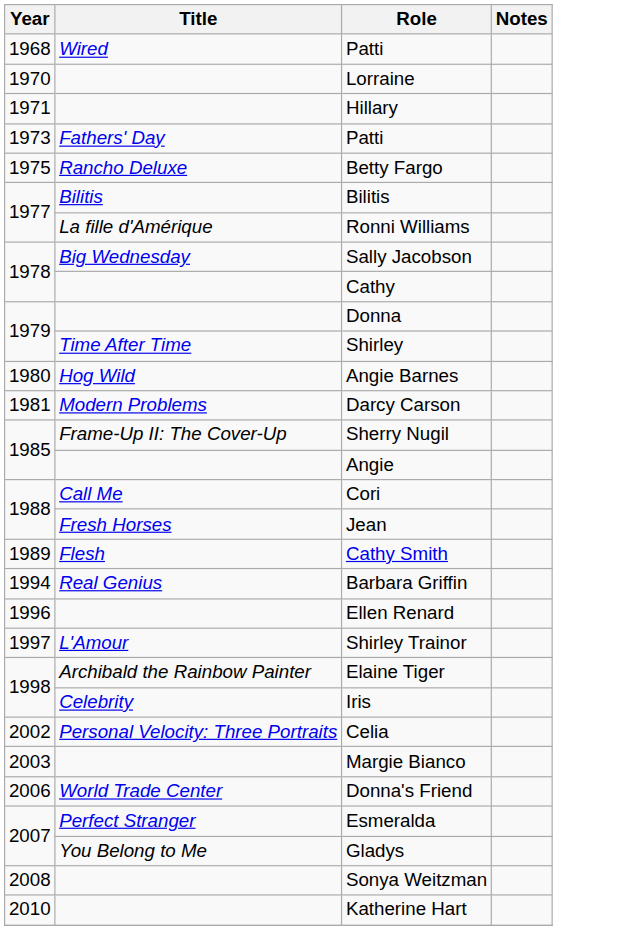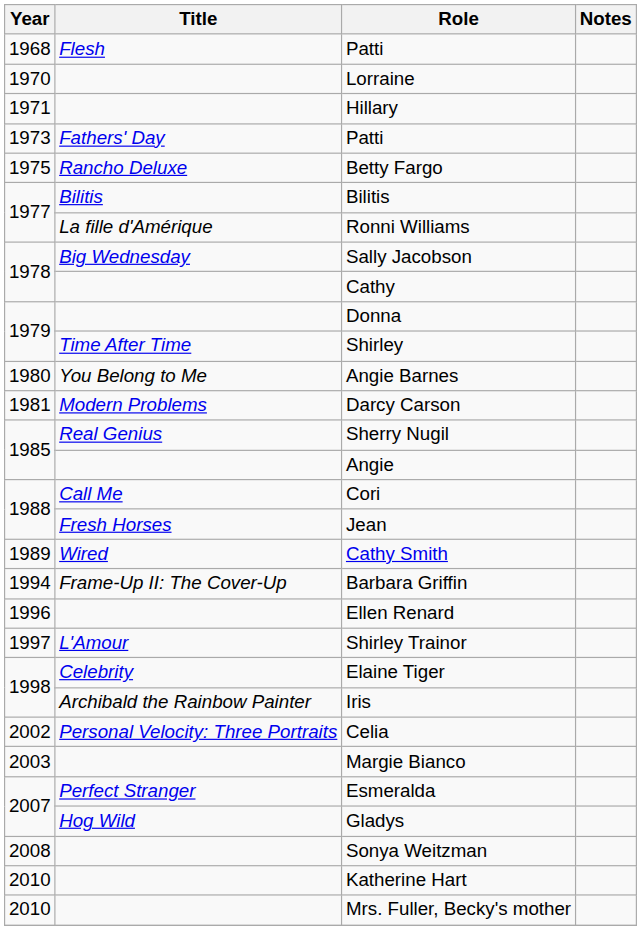 <table class="wikitable sortable">
 <tr>
 <th>Year</th>
 <th>Title</th>
 <th>Role</th>
 <th class="unsortable">Notes</th>
 </tr>
 <tr>
 <td>1968</td>
-<td><em><a href='#'>Wired</a></em></td>
+<td><em><a href='#'>Flesh</a></em></td>
 <td>Patti</td>
 <td></td>
 </tr>
 <tr>
 <td>1970</td>
 <td><em></em></td>
 <td>Lorraine</td>
 <td></td>
 </tr>
 <tr>
 <td>1971</td>
 <td><em></em></td>
 <td>Hillary</td>
 <td></td>
 </tr>
 <tr>
 <td>1973</td>
 <td><em><a href='#'>Fathers' Day</a></em></td>
 <td>Patti</td>
 <td></td>
 </tr>
 <tr>
 <td>1975</td>
 <td><em><a href='#'>Rancho Deluxe</a></em></td>
 <td>Betty Fargo</td>
 <td></td>
 </tr>
 <tr>
 <td rowspan=2>1977</td>
 <td><em><a href='#'>Bilitis</a></em></td>
 <td>Bilitis</td>
 <td></td>
 </tr>
 <tr>
 <td><em>La fille d'Amérique</em></td>
 <td>Ronni Williams</td>
 <td></td>
 </tr>
 <tr>
 <td rowspan=2>1978</td>
 <td><em><a href='#'>Big Wednesday</a></em></td>
 <td>Sally Jacobson</td>
 <td></td>
 </tr>
 <tr>
 <td><em></em></td>
 <td>Cathy</td>
 <td></td>
 </tr>
 <tr>
 <td rowspan=2>1979</td>
 <td><em></em></td>
 <td>Donna</td>
 <td></td>
 </tr>
 <tr>
 <td><em><a href='#'>Time After Time</a></em></td>
 <td>Shirley</td>
 <td></td>
 </tr>
 <tr>
 <td>1980</td>
-<td><em><a href='#'>Hog Wild</a></em></td>
+<td><em>You Belong to Me</em></td>
 <td>Angie Barnes</td>
 <td></td>
 </tr>
 <tr>
 <td>1981</td>
 <td><em><a href='#'>Modern Problems</a></em></td>
 <td>Darcy Carson</td>
 <td></td>
 </tr>
 <tr>
 <td rowspan=2>1985</td>
-<td><em>Frame-Up II: The Cover-Up</em></td>
+<td><em><a href='#'>Real Genius</a></em></td>
 <td>Sherry Nugil</td>
 <td></td>
 </tr>
 <tr>
 <td><em></em></td>
 <td>Angie</td>
 <td></td>
 </tr>
 <tr>
 <td rowspan=2>1988</td>
 <td><em><a href='#'>Call Me</a></em></td>
 <td>Cori</td>
 <td></td>
 </tr>
 <tr>
 <td><em><a href='#'>Fresh Horses</a></em></td>
 <td>Jean</td>
 <td></td>
 </tr>
 <tr>
 <td>1989</td>
-<td><em><a href='#'>Flesh</a></em></td>
+<td><em><a href='#'>Wired</a></em></td>
 <td><a href='#'>Cathy Smith</a></td>
 <td></td>
 </tr>
 <tr>
 <td>1994</td>
-<td><em><a href='#'>Real Genius</a></em></td>
+<td><em>Frame-Up II: The Cover-Up</em></td>
 <td>Barbara Griffin</td>
 <td></td>
 </tr>
 <tr>
 <td>1996</td>
 <td><em></em></td>
 <td>Ellen Renard</td>
 <td></td>
 </tr>
 <tr>
 <td>1997</td>
 <td><em><a href='#'>L'Amour</a></em></td>
 <td>Shirley Trainor</td>
 <td></td>
 </tr>
 <tr>
 <td rowspan=2>1998</td>
-<td><em>Archibald the Rainbow Painter</em></td>
+<td><em><a href='#'>Celebrity</a></em></td>
 <td>Elaine Tiger</td>
 <td></td>
 </tr>
 <tr>
-<td><em><a href='#'>Celebrity</a></em></td>
+<td><em>Archibald the Rainbow Painter</em></td>
 <td>Iris</td>
 <td></td>
 </tr>
 <tr>
 <td>2002</td>
 <td><em><a href='#'>Personal Velocity: Three Portraits</a></em></td>
 <td>Celia</td>
 <td></td>
 </tr>
 <tr>
 <td>2003</td>
 <td><em></em></td>
 <td>Margie Bianco</td>
 <td></td>
 </tr>
 <tr>
-<td>2006</td>
-<td><em><a href='#'>World Trade Center</a></em></td>
-<td>Donna's Friend</td>
-<td></td>
-</tr>
-<tr>
 <td rowspan=2>2007</td>
 <td><em><a href='#'>Perfect Stranger</a></em></td>
 <td>Esmeralda</td>
 <td></td>
 </tr>
 <tr>
-<td><em>You Belong to Me</em></td>
+<td><em><a href='#'>Hog Wild</a></em></td>
 <td>Gladys</td>
 <td></td>
 </tr>
 <tr>
 <td>2008</td>
 <td><em></em></td>
 <td>Sonya Weitzman</td>
 <td></td>
 </tr>
 <tr>
 <td>2010</td>
 <td><em></em></td>
 <td>Katherine Hart</td>
 <td></td>
 </tr>
 <tr>
+<td>2010</td>
+<td><em></em></td>
+<td>Mrs. Fuller, Becky's mother</td>
+<td></td>
+</tr>
+<tr>
 </tr>
 </table>
